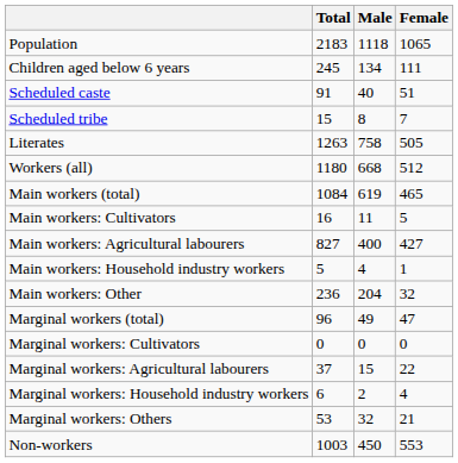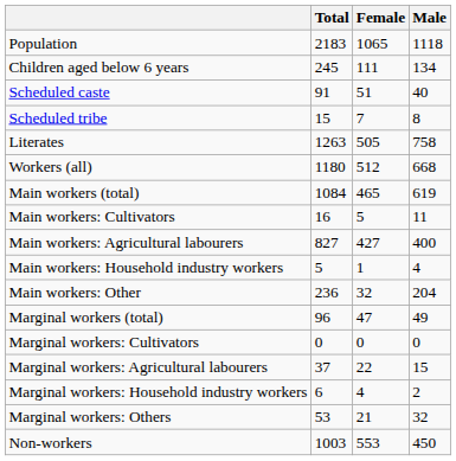 <table class="wikitable sortable">
 <tr>
 <th></th>
 <th>Total</th>
+<th>Female</th>
 <th>Male</th>
-<th>Female</th>
 </tr>
 <tr>
 <td>Population</td>
 <td>2183</td>
+<td>1065</td>
 <td>1118</td>
-<td>1065</td>
 </tr>
 <tr>
 <td>Children aged below 6 years</td>
 <td>245</td>
+<td>111</td>
 <td>134</td>
-<td>111</td>
 </tr>
 <tr>
 <td><a href='#'>Scheduled caste</a></td>
 <td>91</td>
+<td>51</td>
 <td>40</td>
-<td>51</td>
 </tr>
 <tr>
 <td><a href='#'>Scheduled tribe</a></td>
 <td>15</td>
+<td>7</td>
 <td>8</td>
-<td>7</td>
 </tr>
 <tr>
 <td>Literates</td>
 <td>1263</td>
+<td>505</td>
 <td>758</td>
-<td>505</td>
 </tr>
 <tr>
 <td>Workers (all)</td>
 <td>1180</td>
+<td>512</td>
 <td>668</td>
-<td>512</td>
 </tr>
 <tr>
 <td>Main workers (total)</td>
 <td>1084</td>
+<td>465</td>
 <td>619</td>
-<td>465</td>
 </tr>
 <tr>
 <td>Main workers: Cultivators</td>
 <td>16</td>
+<td>5</td>
 <td>11</td>
-<td>5</td>
 </tr>
 <tr>
 <td>Main workers: Agricultural labourers</td>
 <td>827</td>
+<td>427</td>
 <td>400</td>
-<td>427</td>
 </tr>
 <tr>
 <td>Main workers: Household industry workers</td>
 <td>5</td>
+<td>1</td>
 <td>4</td>
-<td>1</td>
 </tr>
 <tr>
 <td>Main workers: Other</td>
 <td>236</td>
+<td>32</td>
 <td>204</td>
-<td>32</td>
 </tr>
 <tr>
 <td>Marginal workers (total)</td>
 <td>96</td>
+<td>47</td>
 <td>49</td>
-<td>47</td>
 </tr>
 <tr>
 <td>Marginal workers: Cultivators</td>
 <td>0</td>
 <td>0</td>
 <td>0</td>
 </tr>
 <tr>
 <td>Marginal workers: Agricultural labourers</td>
 <td>37</td>
+<td>22</td>
 <td>15</td>
-<td>22</td>
 </tr>
 <tr>
 <td>Marginal workers: Household industry workers</td>
 <td>6</td>
+<td>4</td>
 <td>2</td>
-<td>4</td>
 </tr>
 <tr>
 <td>Marginal workers: Others</td>
 <td>53</td>
+<td>21</td>
 <td>32</td>
-<td>21</td>
 </tr>
 <tr>
 <td>Non-workers</td>
 <td>1003</td>
+<td>553</td>
 <td>450</td>
-<td>553</td>
 </tr>
 </table>
